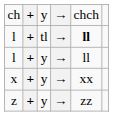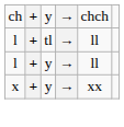 <table class="wikitable" style="text-align: center;">
 <tr>
 <td>ch</td>
 <th>+</th>
 <td>y</td>
 <th>→</th>
 <td>chch</td>
 <td style="text-align: left"></td>
 </tr>
 <tr>
 <td>l</td>
 <th>+</th>
 <td>tl</td>
 <th>→</th>
-<td><strong>ll</strong></td>
+<td>ll</td>
 <td style="text-align: left"></td>
 </tr>
 <tr>
 <td>l</td>
 <th>+</th>
 <td>y</td>
 <th>→</th>
 <td>ll</td>
 <td style="text-align: left"></td>
 </tr>
 <tr>
 <td>x</td>
 <th>+</th>
 <td>y</td>
 <th>→</th>
 <td>xx</td>
 <td style="text-align: left"></td>
 </tr>
-<tr>
-<td>z</td>
-<th>+</th>
-<td>y</td>
-<th>→</th>
-<td>zz</td>
-<td style="text-align: left"></td>
-</tr>
 </table>
